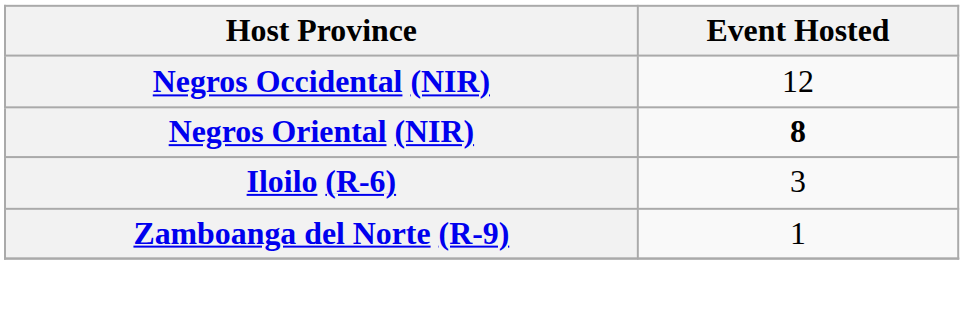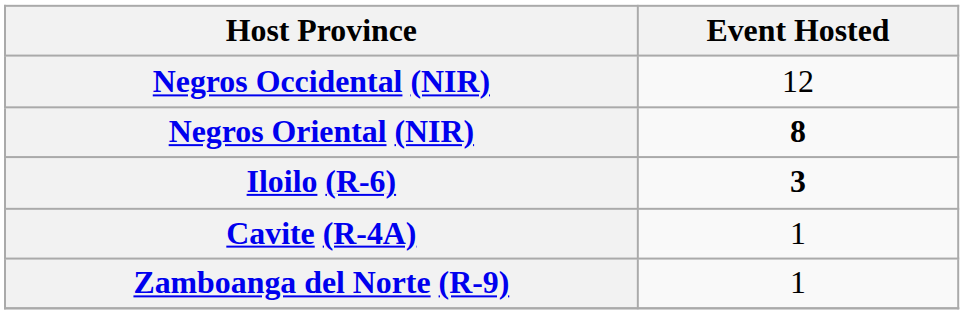 <table class="wikitable plainrowheaders" style="text-align:center; width:30em; float:left; margin-right:1em;">
 <tr>
 <th scope="col">Host Province</th>
 <th scope="col">Event Hosted</th>
 </tr>
 <tr>
 <th scope="row"><a href='#'>Negros Occidental</a> <a href='#'>(NIR)</a></th>
 <td>12</td>
 </tr>
 <tr>
 <th scope="row"><a href='#'>Negros Oriental</a> <a href='#'>(NIR)</a></th>
 <td><strong>8</strong></td>
 </tr>
 <tr>
 <th scope="row"><a href='#'>Iloilo</a> <a href='#'>(R-6)</a></th>
-<td>3</td>
+<td><strong>3</strong></td>
+</tr>
+<tr>
+<th scope="row"><a href='#'>Cavite</a> <a href='#'>(R-4A)</a></th>
+<td>1</td>
 </tr>
 <tr>
 <th scope="row"><a href='#'>Zamboanga del Norte</a> <a href='#'>(R-9)</a></th>
 <td>1</td>
 </tr>
 <tr>
 </tr>
 </table>
